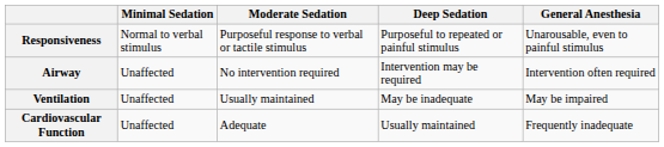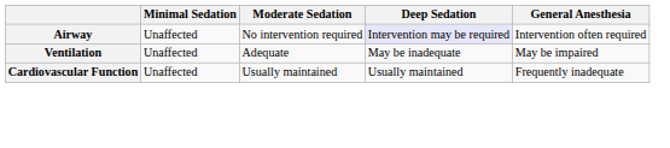 <table class="wikitable">
 <tr>
 <th></th>
 <th>Minimal Sedation</th>
 <th>Moderate Sedation</th>
 <th>Deep Sedation</th>
 <th>General Anesthesia</th>
 </tr>
 <tr>
-<th>Responsiveness</th>
-<td>Normal to verbal stimulus</td>
-<td>Purposeful response to verbal or tactile stimulus</td>
-<td>Purposeful to repeated or painful stimulus</td>
-<td>Unarousable, even to painful stimulus</td>
-</tr>
-<tr>
 <th>Airway</th>
 <td>Unaffected</td>
 <td>No intervention required</td>
-<td>Intervention may be required</td>
+<td style="background: lavender;">Intervention may be required</td>
 <td>Intervention often required</td>
 </tr>
 <tr>
 <th>Ventilation</th>
 <td>Unaffected</td>
-<td>Usually maintained</td>
+<td>Adequate</td>
 <td>May be inadequate</td>
 <td>May be impaired</td>
 </tr>
 <tr>
 <th>Cardiovascular Function</th>
 <td>Unaffected</td>
-<td>Adequate</td>
+<td>Usually maintained</td>
 <td>Usually maintained</td>
 <td>Frequently inadequate</td>
 </tr>
 </table>
